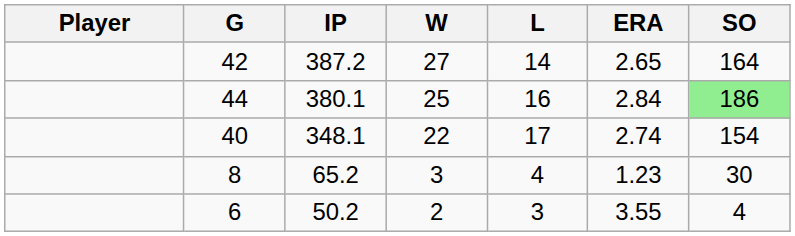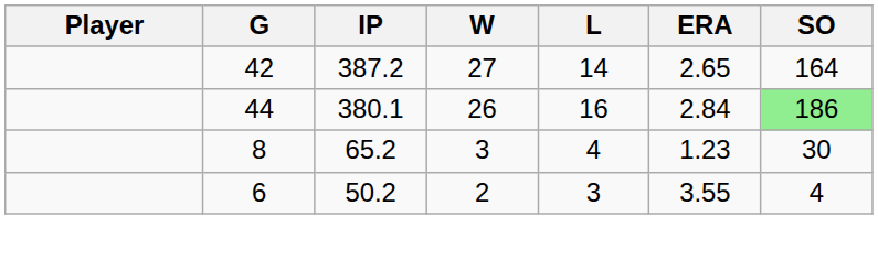 <table class="wikitable sortable">
 <tr>
 <th bgcolor="#DDDDFF" width="16%">Player</th>
 <th bgcolor="#DDDDFF" width="9%">G</th>
 <th bgcolor="#DDDDFF" width="9%">IP</th>
 <th bgcolor="#DDDDFF" width="9%">W</th>
 <th bgcolor="#DDDDFF" width="9%">L</th>
 <th bgcolor="#DDDDFF" width="9%">ERA</th>
 <th bgcolor="#DDDDFF" width="9%">SO</th>
 </tr>
 <tr align="center">
 <td></td>
 <td>42</td>
 <td>387.2</td>
 <td>27</td>
 <td>14</td>
 <td>2.65</td>
 <td>164</td>
 </tr>
 <tr align="center">
 <td></td>
 <td>44</td>
 <td>380.1</td>
-<td>25</td>
+<td>26</td>
 <td>16</td>
 <td>2.84</td>
 <td style="background: lightgreen;">186</td>
-</tr>
-<tr align="center">
-<td></td>
-<td>40</td>
-<td>348.1</td>
-<td>22</td>
-<td>17</td>
-<td>2.74</td>
-<td>154</td>
 </tr>
 <tr align="center">
 <td></td>
 <td>8</td>
 <td>65.2</td>
 <td>3</td>
 <td>4</td>
 <td>1.23</td>
 <td>30</td>
 </tr>
 <tr align="center">
 <td></td>
 <td>6</td>
 <td>50.2</td>
 <td>2</td>
 <td>3</td>
 <td>3.55</td>
 <td>4</td>
 </tr>
 </table>
